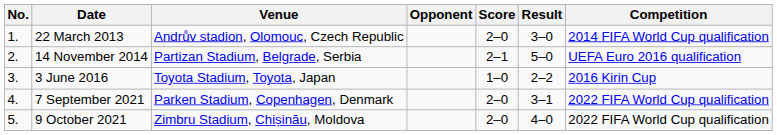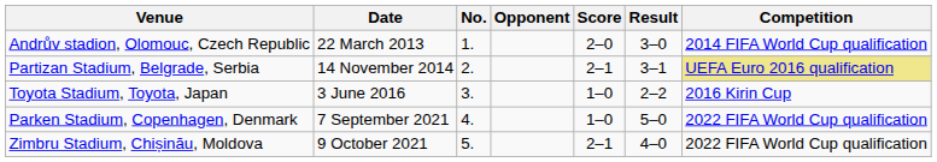 <table class="wikitable sortable">
 <tr>
+<th>Venue</th>
+<th>Date</th>
 <th>No.</th>
-<th>Date</th>
-<th>Venue</th>
 <th>Opponent</th>
 <th>Score</th>
 <th>Result</th>
 <th>Competition</th>
 </tr>
 <tr>
+<td><a href='#'>Andrův stadion</a>, <a href='#'>Olomouc</a>, Czech Republic</td>
+<td>22 March 2013</td>
 <td>1.</td>
-<td>22 March 2013</td>
-<td><a href='#'>Andrův stadion</a>, <a href='#'>Olomouc</a>, Czech Republic</td>
 <td></td>
 <td align=center>2–0</td>
 <td align=center>3–0</td>
 <td><a href='#'>2014 FIFA World Cup qualification</a></td>
 </tr>
 <tr>
+<td><a href='#'>Partizan Stadium</a>, <a href='#'>Belgrade</a>, Serbia</td>
+<td>14 November 2014</td>
 <td>2.</td>
-<td>14 November 2014</td>
-<td><a href='#'>Partizan Stadium</a>, <a href='#'>Belgrade</a>, Serbia</td>
 <td></td>
 <td align=center>2–1</td>
-<td align=center>5–0</td>
-<td><a href='#'>UEFA Euro 2016 qualification</a></td>
+<td align=center>3–1</td>
+<td style="background: khaki;"><a href='#'>UEFA Euro 2016 qualification</a></td>
 </tr>
 <tr>
+<td><a href='#'>Toyota Stadium</a>, <a href='#'>Toyota</a>, Japan</td>
+<td>3 June 2016</td>
 <td>3.</td>
-<td>3 June 2016</td>
-<td><a href='#'>Toyota Stadium</a>, <a href='#'>Toyota</a>, Japan</td>
 <td></td>
 <td align=center>1–0</td>
 <td align=center>2–2 </td>
 <td><a href='#'>2016 Kirin Cup</a></td>
 </tr>
 <tr>
+<td><a href='#'>Parken Stadium</a>, <a href='#'>Copenhagen</a>, Denmark</td>
+<td>7 September 2021</td>
 <td>4.</td>
-<td>7 September 2021</td>
-<td><a href='#'>Parken Stadium</a>, <a href='#'>Copenhagen</a>, Denmark</td>
 <td></td>
-<td align=center>2–0</td>
-<td align=center>3–1</td>
+<td align=center>1–0</td>
+<td align=center>5–0</td>
 <td><a href='#'>2022 FIFA World Cup qualification</a></td>
 </tr>
 <tr>
+<td><a href='#'>Zimbru Stadium</a>, <a href='#'>Chișinău</a>, Moldova</td>
+<td>9 October 2021</td>
 <td>5.</td>
-<td>9 October 2021</td>
-<td><a href='#'>Zimbru Stadium</a>, <a href='#'>Chișinău</a>, Moldova</td>
 <td></td>
-<td align=center>2–0</td>
+<td align=center>2–1</td>
 <td align=center>4–0</td>
 <td>2022 FIFA World Cup qualification</td>
 </tr>
 </table>
